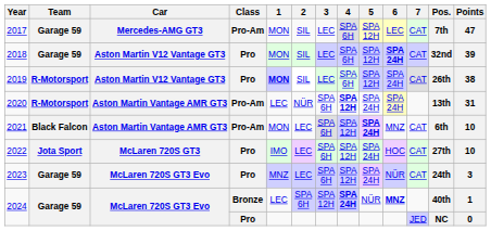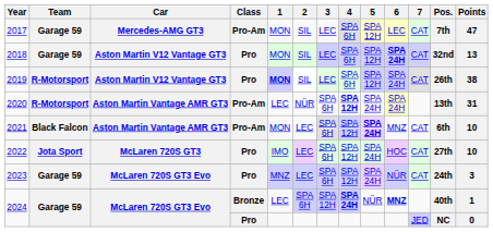 <table class="wikitable" border="1" style="text-align:center; font-size:85%;">
 <tr>
 <th>Year</th>
 <th>Team</th>
 <th>Car</th>
 <th>Class</th>
 <th>1</th>
 <th>2</th>
 <th>3</th>
 <th>4</th>
 <th>5</th>
 <th>6</th>
 <th>7</th>
 <th>Pos.</th>
 <th>Points</th>
 </tr>
 <tr>
 <td><a href='#'>2017</a></td>
 <th nowrap>Garage 59</th>
 <th nowrap><a href='#'>Mercedes-AMG GT3</a></th>
 <th nowrap>Pro-Am</th>
 <td style="background:#;"><a href='#'>MON</a></td>
 <td style="background:#;"><a href='#'>SIL</a></td>
 <td style="background:#;"><a href='#'>LEC</a></td>
 <td style="background:#DFDFDF;"><a href='#'>SPA<br>6H</a><br></td>
 <td style="background:#FFFFBF;"><a href='#'>SPA<br>12H</a><br></td>
 <td style="background:#FFFFBF;"><a href='#'>LEC</a><br></td>
 <td style="background:#DFFFDF;"><a href='#'>CAT</a><br></td>
 <th>7th</th>
 <th>47</th>
 </tr>
 <tr>
 <td><a href='#'>2018</a></td>
 <th nowrap>Garage 59</th>
 <th nowrap><a href='#'>Aston Martin V12 Vantage GT3</a></th>
 <th>Pro</th>
 <td style="background:#DFFFDF;"><a href='#'>MON</a><br></td>
 <td style="background:#DFFFDF;"><a href='#'>SIL</a><br></td>
 <td style="background:#CFCFFF;"><a href='#'>LEC</a><br></td>
 <td style="background:#CFCFFF;"><a href='#'>SPA<br>6H</a><br></td>
 <td style="background:#CFCFFF;"><a href='#'>SPA<br>12H</a><br></td>
 <td style="background:#CFCFFF;"><strong><a href='#'>SPA<br>24H</a></strong><br></td>
 <td style="background:#CFCFFF;"><a href='#'>CAT</a><br></td>
 <th>32nd</th>
-<th>39</th>
+<th>13</th>
 </tr>
 <tr>
 <td><a href='#'>2019</a></td>
 <th nowrap><a href='#'>R-Motorsport</a></th>
 <th nowrap><a href='#'>Aston Martin V12 Vantage GT3</a></th>
 <th>Pro</th>
 <td style="background:#CFCFFF;"><strong><a href='#'>MON</a><br></strong></td>
 <td style="background:#FFFFFF;"><a href='#'>SIL</a><br></td>
 <td style="background:#DFFFDF;"><a href='#'>LEC</a><br></td>
 <td style="background:#DFFFDF;"><a href='#'>SPA<br>6H</a><br></td>
 <td style="background:#CFCFFF;"><a href='#'>SPA<br>12H</a><br></td>
 <td style="background:#CFCFFF;"><a href='#'>SPA<br>24H</a><br></td>
 <td style="background:#DFDFDF;"><a href='#'>CAT</a><br></td>
 <th>26th</th>
 <th>38</th>
 </tr>
 <tr>
 <td><a href='#'>2020</a></td>
 <th nowrap><a href='#'>R-Motorsport</a></th>
 <th nowrap><a href='#'>Aston Martin Vantage AMR GT3</a></th>
 <th nowrap>Pro-Am</th>
 <td style="background:#;"><a href='#'>LEC</a></td>
 <td style="background:#;"><a href='#'>NÜR</a></td>
 <td style="background:#;"><a href='#'>SPA<br>6H</a></td>
 <td style="background:#;"><strong><a href='#'>SPA<br>12H</a></strong></td>
 <td style="background:#;"><a href='#'>SPA<br>24H</a></td>
 <td style="background:#FFFFBF;"><a href='#'>SPA<br>24H</a><br></td>
 <td></td>
 <th>13th</th>
 <th>31</th>
 </tr>
 <tr>
 <td><a href='#'>2021</a></td>
 <th nowrap>Black Falcon</th>
 <th nowrap><a href='#'>Aston Martin Vantage AMR GT3</a></th>
 <th nowrap>Pro-Am</th>
 <td style="background:#;"><a href='#'>MON</a></td>
 <td style="background:#;"><a href='#'>LEC</a></td>
 <td style="background:#DFDFDF;"><a href='#'>SPA<br>6H</a><br></td>
 <td style="background:#CFCFFF;"><a href='#'>SPA<br>12H</a><br></td>
 <td style="background:#EFCFFF;"><strong><a href='#'>SPA<br>24H</a></strong><br></td>
 <td style="background:#;"><a href='#'>MNZ</a><br></td>
 <td style="background:#;"><a href='#'>CAT</a></td>
 <th>6th</th>
 <th>10</th>
 </tr>
 <tr>
 <td><a href='#'>2022</a></td>
 <th nowrap><a href='#'>Jota Sport</a></th>
 <th nowrap><a href='#'>McLaren 720S GT3</a></th>
 <th>Pro</th>
 <td style="background:#DFFFDF;"><a href='#'>IMO</a><br></td>
 <td style="background:#EFCFFF;"><a href='#'>LEC</a><br></td>
 <td style="background:#DFFFDF;"><a href='#'>SPA<br>6H</a><br></td>
 <td style="background:#DFFFDF;"><a href='#'>SPA<br>12H</a><br></td>
 <td style="background:#DFFFDF;"><a href='#'>SPA<br>24H</a><br></td>
 <td style="background:#EFCFFF;"><a href='#'>HOC</a><br></td>
 <td style="background:#DFFFDF;"><a href='#'>CAT</a><br></td>
 <th>27th</th>
 <th>10</th>
 </tr>
 <tr>
 <td><a href='#'>2023</a></td>
 <th nowrap>Garage 59</th>
 <th nowrap><a href='#'>McLaren 720S GT3 Evo</a></th>
 <th>Pro</th>
 <td style="background:#CFCFFF;"><a href='#'>MNZ</a><br></td>
 <td style="background:#CFCFFF;"><a href='#'>LEC</a><br></td>
 <td style="background:#CFCFFF;"><a href='#'>SPA<br>6H</a><br></td>
 <td style="background:#CFCFFF;"><a href='#'>SPA<br>12H</a><br></td>
 <td style="background:#EFCFFF;"><a href='#'>SPA<br>24H</a><br></td>
 <td style="background:#CFCFFF;"><a href='#'>NÜR</a><br></td>
 <td style="background:#DFFFDF;"><a href='#'>CAT</a><br></td>
 <th>24th</th>
 <th>3</th>
 </tr>
 <tr>
 <td rowspan="2"><a href='#'>2024</a></td>
 <th rowspan="2" nowrap>Garage 59</th>
 <th rowspan="2" nowrap><a href='#'>McLaren 720S GT3 Evo</a></th>
 <th>Bronze</th>
 <td style="background:#;"><a href='#'>LEC</a></td>
 <td style="background:#CFCFFF;"><a href='#'>SPA<br>6H</a><br></td>
 <td style="background:#CFCFFF;"><a href='#'>SPA<br>12H</a><br></td>
 <td style="background:#CFCFFF;"><strong><a href='#'>SPA<br>24H</a></strong><br></td>
 <td style="background:#;"><a href='#'>NÜR</a><br></td>
 <td style="background:#;"><strong><a href='#'>MNZ</a><br></strong></td>
 <td></td>
 <th>40th</th>
 <th>1</th>
 </tr>
 <tr>
 <th>Pro</th>
 <td></td>
 <td></td>
 <td></td>
 <td></td>
 <td></td>
 <td></td>
 <td style="background:#CFCFFF;"><a href='#'>JED</a><br></td>
 <th>NC</th>
 <th>0</th>
 </tr>
 </table>
